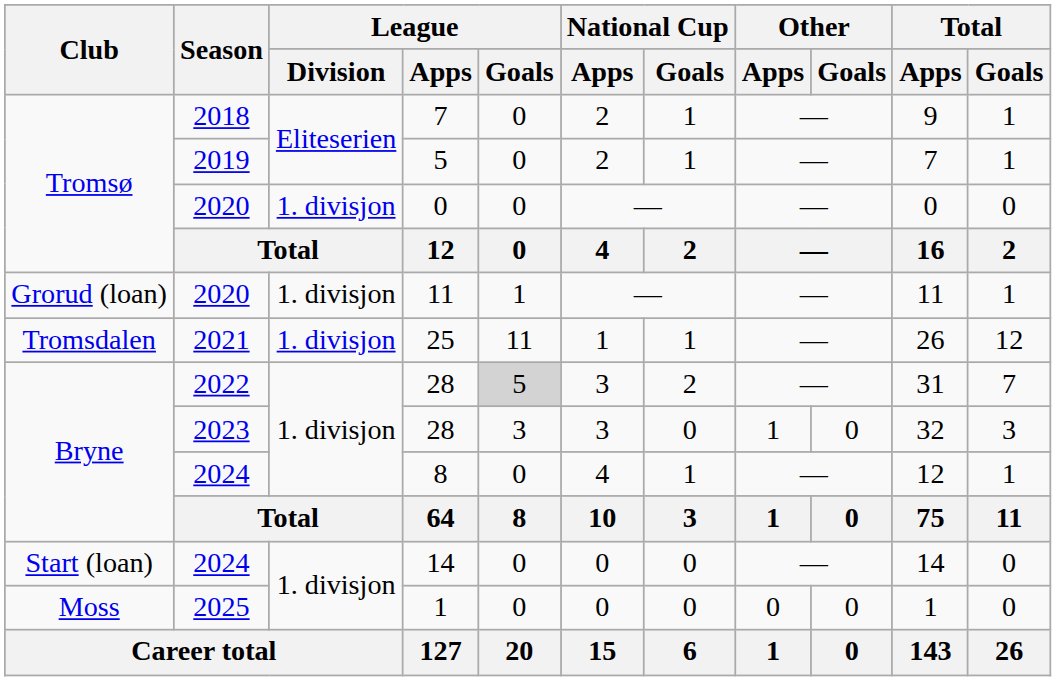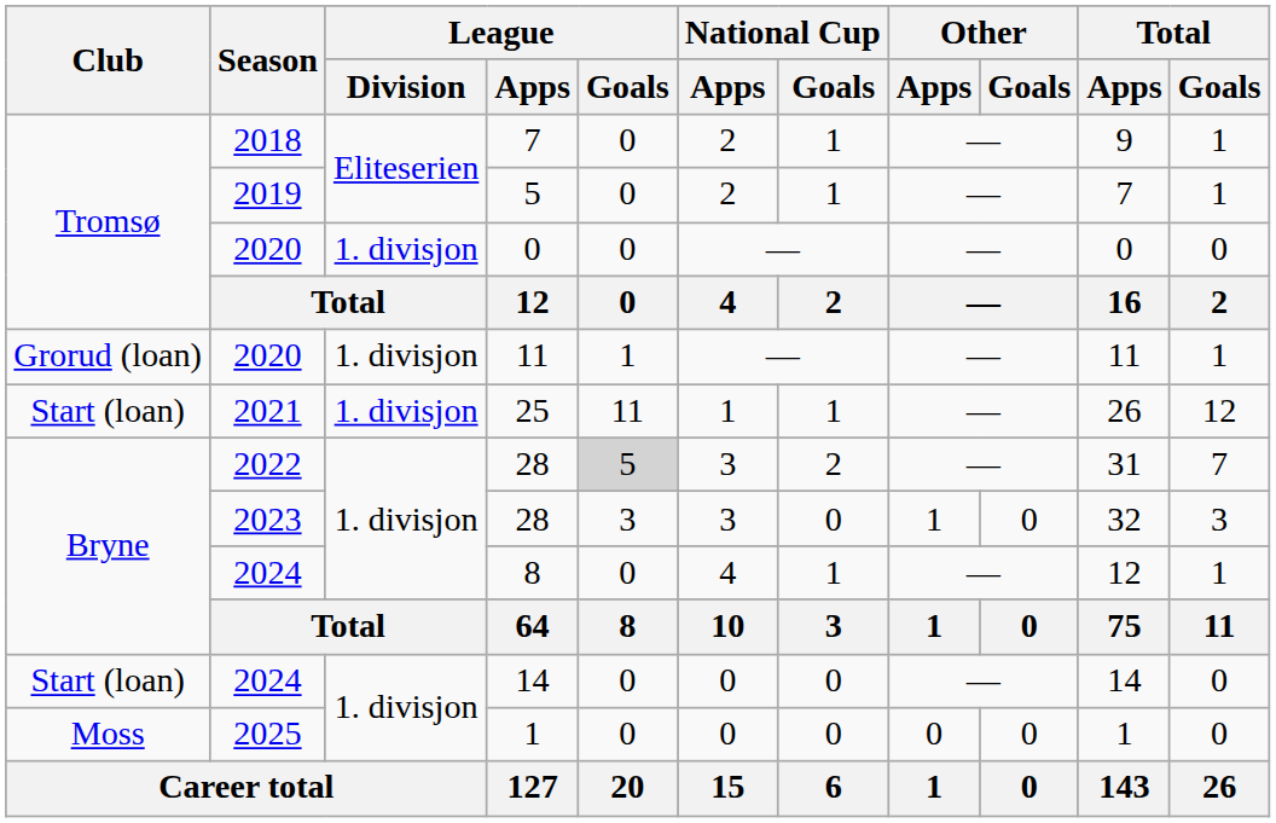 <table class="wikitable" style="text-align: center;">
 <tr>
 <th rowspan=2>Club</th>
 <th rowspan=2>Season</th>
 <th colspan=3>League</th>
 <th colspan=2>National Cup</th>
 <th colspan=2>Other</th>
 <th colspan=2>Total</th>
 </tr>
 <tr>
 <th>Division</th>
 <th>Apps</th>
 <th>Goals</th>
 <th>Apps</th>
 <th>Goals</th>
 <th>Apps</th>
 <th>Goals</th>
 <th>Apps</th>
 <th>Goals</th>
 </tr>
 <tr>
 <td rowspan=4><a href='#'>Tromsø</a></td>
 <td><a href='#'>2018</a></td>
 <td rowspan=2><a href='#'>Eliteserien</a></td>
 <td>7</td>
 <td>0</td>
 <td>2</td>
 <td>1</td>
 <td colspan="2">—</td>
 <td>9</td>
 <td>1</td>
 </tr>
 <tr>
 <td><a href='#'>2019</a></td>
 <td>5</td>
 <td>0</td>
 <td>2</td>
 <td>1</td>
 <td colspan=2>—</td>
 <td>7</td>
 <td>1</td>
 </tr>
 <tr>
 <td><a href='#'>2020</a></td>
 <td><a href='#'>1. divisjon</a></td>
 <td>0</td>
 <td>0</td>
 <td colspan=2>—</td>
 <td colspan="2">—</td>
 <td>0</td>
 <td>0</td>
 </tr>
 <tr>
 <th colspan=2>Total</th>
 <th>12</th>
 <th>0</th>
 <th>4</th>
 <th>2</th>
 <th colspan=2>—</th>
 <th>16</th>
 <th>2</th>
 </tr>
 <tr>
 <td><a href='#'>Grorud</a> (loan)</td>
 <td><a href='#'>2020</a></td>
 <td>1. divisjon</td>
 <td>11</td>
 <td>1</td>
 <td colspan=2>—</td>
 <td colspan=2>—</td>
 <td>11</td>
 <td>1</td>
 </tr>
 <tr>
-<td><a href='#'>Tromsdalen</a></td>
+<td><a href='#'>Start</a> (loan)</td>
 <td><a href='#'>2021</a></td>
 <td><a href='#'>1. divisjon</a></td>
 <td>25</td>
 <td>11</td>
 <td>1</td>
 <td>1</td>
 <td colspan=2>—</td>
 <td>26</td>
 <td>12</td>
 </tr>
 <tr>
 <td rowspan=4><a href='#'>Bryne</a></td>
 <td><a href='#'>2022</a></td>
 <td rowspan=3>1. divisjon</td>
 <td>28</td>
 <td style="background: lightgrey;">5</td>
 <td>3</td>
 <td>2</td>
 <td colspan=2>—</td>
 <td>31</td>
 <td>7</td>
 </tr>
 <tr>
 <td><a href='#'>2023</a></td>
 <td>28</td>
 <td>3</td>
 <td>3</td>
 <td>0</td>
 <td>1</td>
 <td>0</td>
 <td>32</td>
 <td>3</td>
 </tr>
 <tr>
 <td><a href='#'>2024</a></td>
 <td>8</td>
 <td>0</td>
 <td>4</td>
 <td>1</td>
 <td colspan=2>—</td>
 <td>12</td>
 <td>1</td>
 </tr>
 <tr>
 <th colspan=2>Total</th>
 <th>64</th>
 <th>8</th>
 <th>10</th>
 <th>3</th>
 <th>1</th>
 <th>0</th>
 <th>75</th>
 <th>11</th>
 </tr>
 <tr>
 <td><a href='#'>Start</a> (loan)</td>
 <td><a href='#'>2024</a></td>
 <td rowspan=2>1. divisjon</td>
 <td>14</td>
 <td>0</td>
 <td>0</td>
 <td>0</td>
 <td colspan=2>—</td>
 <td>14</td>
 <td>0</td>
 </tr>
 <tr>
 <td><a href='#'>Moss</a></td>
 <td><a href='#'>2025</a></td>
 <td>1</td>
 <td>0</td>
 <td>0</td>
 <td>0</td>
 <td>0</td>
 <td>0</td>
 <td>1</td>
 <td>0</td>
 </tr>
 <tr>
 <th colspan=3>Career total</th>
 <th>127</th>
 <th>20</th>
 <th>15</th>
 <th>6</th>
 <th>1</th>
 <th>0</th>
 <th>143</th>
 <th>26</th>
 </tr>
 </table>
